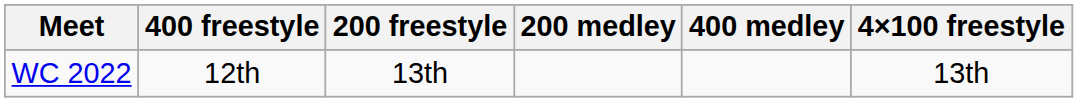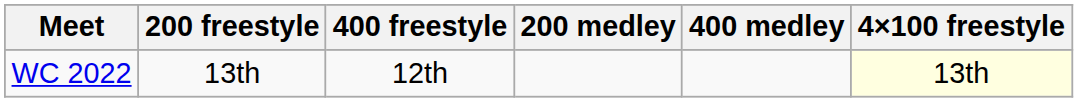 <table class="sortable wikitable">
 <tr>
 <th>Meet</th>
+<th class="unsortable">200 freestyle</th>
 <th class="unsortable">400 freestyle</th>
-<th class="unsortable">200 freestyle</th>
 <th class="unsortable">200 medley</th>
 <th class="unsortable">400 medley</th>
 <th class="unsortable">4×100 freestyle</th>
 </tr>
 <tr>
 <td><a href='#'>WC 2022</a></td>
+<td align="center">13th</td>
 <td align="center">12th</td>
-<td align="center">13th</td>
 <td align="center"></td>
 <td align="center"></td>
-<td align="center">13th</td>
+<td align="center" style="background: lightyellow;">13th</td>
 </tr>
 </table>
